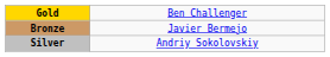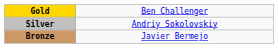 <table class="wikitable" style="text-align:center; " width="35%">
 <tr>
 <td bgcolor="gold"><strong>Gold</strong></td>
 <td><a href='#'>Ben Challenger</a><br>  <small><em></em></small></td>
 </tr>
 <tr>
+<td bgcolor="silver"><strong>Silver</strong></td>
+<td><a href='#'>Andriy Sokolovskiy</a><br>  <small><em></em></small></td>
+</tr>
+<tr>
 <td bgcolor="CC9966"><strong>Bronze</strong></td>
 <td><a href='#'>Javier Bermejo</a><br>  <small><em></em></small></td>
 </tr>
-<tr>
-<td bgcolor="silver"><strong>Silver</strong></td>
-<td><a href='#'>Andriy Sokolovskiy</a><br>  <small><em></em></small></td>
-</tr>
 </table>
